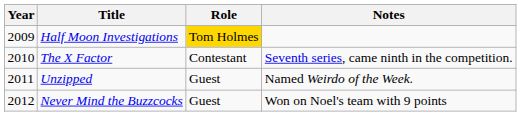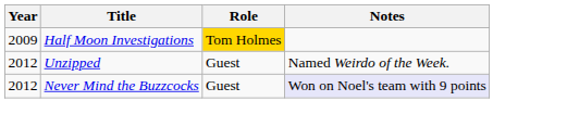 <table class="wikitable">
 <tr>
 <th>Year</th>
 <th>Title</th>
 <th>Role</th>
 <th>Notes</th>
 </tr>
 <tr>
 <td>2009</td>
 <td><em><a href='#'>Half Moon Investigations</a></em></td>
 <td style="background: gold;">Tom Holmes</td>
 <td></td>
 </tr>
 <tr>
-<td>2010</td>
-<td><em><a href='#'>The X Factor</a></em></td>
-<td>Contestant</td>
-<td><a href='#'>Seventh series</a>, came ninth in the competition.</td>
-</tr>
-<tr>
-<td>2011</td>
+<td>2012</td>
 <td><em><a href='#'>Unzipped</a></em></td>
 <td>Guest</td>
 <td>Named <em>Weirdo of the Week</em>.</td>
 </tr>
 <tr>
 <td>2012</td>
 <td><em><a href='#'>Never Mind the Buzzcocks</a></em></td>
 <td>Guest</td>
-<td>Won on Noel's team with 9 points</td>
+<td style="background: lavender;">Won on Noel's team with 9 points</td>
 </tr>
 </table>
